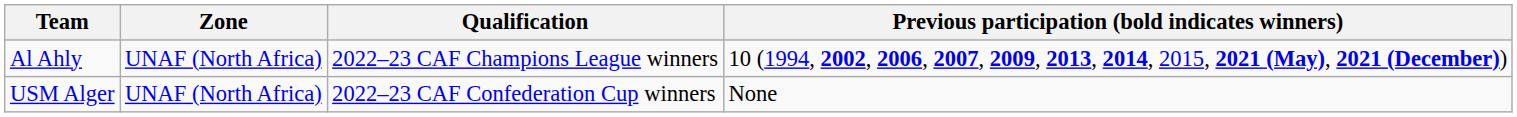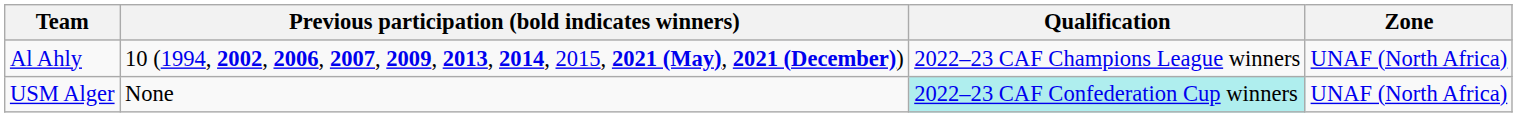 <table class="wikitable">
 <tr>
 <th>Team</th>
+<th>Previous participation (bold indicates winners)</th>
+<th>Qualification</th>
 <th>Zone</th>
-<th>Qualification</th>
-<th>Previous participation (bold indicates winners)</th>
 </tr>
 <tr>
 <td> <a href='#'>Al Ahly</a></td>
+<td>10 (<a href='#'>1994</a>, <strong><a href='#'>2002</a></strong>, <strong><a href='#'>2006</a></strong>, <strong><a href='#'>2007</a></strong>, <strong><a href='#'>2009</a></strong>, <strong><a href='#'>2013</a></strong>, <strong><a href='#'>2014</a></strong>, <a href='#'>2015</a>, <strong><a href='#'>2021 (May)</a></strong>, <strong><a href='#'>2021 (December)</a></strong>)</td>
+<td><a href='#'>2022–23 CAF Champions League</a> winners</td>
 <td><a href='#'>UNAF (North Africa)</a></td>
-<td><a href='#'>2022–23 CAF Champions League</a> winners</td>
-<td>10 (<a href='#'>1994</a>, <strong><a href='#'>2002</a></strong>, <strong><a href='#'>2006</a></strong>, <strong><a href='#'>2007</a></strong>, <strong><a href='#'>2009</a></strong>, <strong><a href='#'>2013</a></strong>, <strong><a href='#'>2014</a></strong>, <a href='#'>2015</a>, <strong><a href='#'>2021 (May)</a></strong>, <strong><a href='#'>2021 (December)</a></strong>)</td>
 </tr>
 <tr>
 <td> <a href='#'>USM Alger</a></td>
+<td>None</td>
+<td style="background: paleturquoise;"><a href='#'>2022–23 CAF Confederation Cup</a> winners</td>
 <td><a href='#'>UNAF (North Africa)</a></td>
-<td><a href='#'>2022–23 CAF Confederation Cup</a> winners</td>
-<td>None</td>
 </tr>
 </table>
